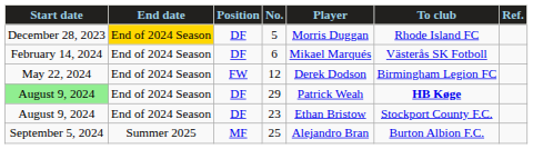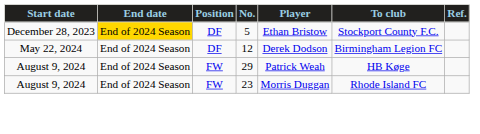 <table class="wikitable sortable" style="text-align:center">
 <tr>
 <th style="background:#21201E;color:#9BCEE3;border:1px solid #E1E2DD">Start date</th>
 <th style="background:#21201E;color:#9BCEE3;border:1px solid #E1E2DD">End date</th>
 <th style="background:#21201E;color:#9BCEE3;border:1px solid #E1E2DD">Position</th>
 <th style="background:#21201E;color:#9BCEE3;border:1px solid #E1E2DD">No.</th>
 <th style="background:#21201E;color:#9BCEE3;border:1px solid #E1E2DD">Player</th>
 <th style="background:#21201E;color:#9BCEE3;border:1px solid #E1E2DD">To club</th>
 <th style="background:#21201E;color:#9BCEE3;border:1px solid #E1E2DD">Ref.</th>
 </tr>
 <tr>
 <td>December 28, 2023</td>
 <td style="background: gold;">End of 2024 Season</td>
 <td><a href='#'>DF</a></td>
 <td>5</td>
-<td> <a href='#'>Morris Duggan</a></td>
-<td> <a href='#'>Rhode Island FC</a></td>
-<td></td>
-</tr>
-<tr>
-<td>February 14, 2024</td>
-<td>End of 2024 Season</td>
-<td><a href='#'>DF</a></td>
-<td>6</td>
-<td> <a href='#'>Mikael Marqués</a></td>
-<td> <a href='#'>Västerås SK Fotboll</a></td>
+<td> <a href='#'>Ethan Bristow</a></td>
+<td> <a href='#'>Stockport County F.C.</a></td>
 <td></td>
 </tr>
 <tr>
 <td>May 22, 2024</td>
 <td>End of 2024 Season</td>
-<td><a href='#'>FW</a></td>
+<td><a href='#'>DF</a></td>
 <td>12</td>
 <td> <a href='#'>Derek Dodson</a></td>
 <td> <a href='#'>Birmingham Legion FC</a></td>
 <td></td>
 </tr>
 <tr>
-<td style="background: lightgreen;">August 9, 2024</td>
+<td>August 9, 2024</td>
 <td>End of 2024 Season</td>
-<td><a href='#'>DF</a></td>
+<td><a href='#'>FW</a></td>
 <td>29</td>
 <td> <a href='#'>Patrick Weah</a></td>
-<td><strong> <a href='#'>HB Køge</a></strong></td>
+<td> <a href='#'>HB Køge</a></td>
 <td></td>
 </tr>
 <tr>
 <td>August 9, 2024</td>
 <td>End of 2024 Season</td>
-<td><a href='#'>DF</a></td>
+<td><a href='#'>FW</a></td>
 <td>23</td>
-<td> <a href='#'>Ethan Bristow</a></td>
-<td> <a href='#'>Stockport County F.C.</a></td>
-<td></td>
-</tr>
-<tr>
-<td>September 5, 2024</td>
-<td>Summer 2025</td>
-<td><a href='#'>MF</a></td>
-<td>25</td>
-<td> <a href='#'>Alejandro Bran</a></td>
-<td> <a href='#'>Burton Albion F.C.</a></td>
+<td> <a href='#'>Morris Duggan</a></td>
+<td> <a href='#'>Rhode Island FC</a></td>
 <td></td>
 </tr>
 </table>
